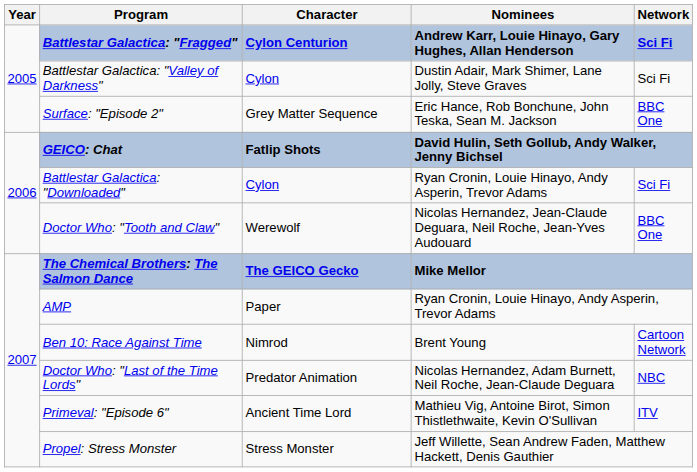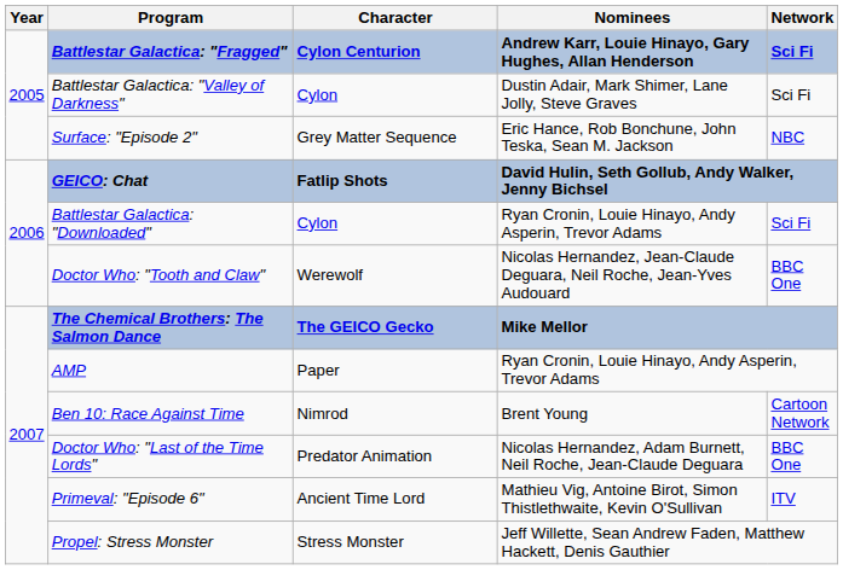 <table class="wikitable" width="95%" cellpadding="5">
 <tr>
 <th width="5%">Year</th>
 <th width="30%">Program</th>
 <th width="25%">Character</th>
 <th width="33%">Nominees</th>
 <th width="8%">Network</th>
 </tr>
 <tr>
 <td rowspan="3" style="text-align:center;"><a href='#'>2005</a><br></td>
 <td style="background:#B0C4DE;"><strong><em><a href='#'>Battlestar Galactica</a>: "<a href='#'>Fragged</a>"</em></strong></td>
 <td style="background:#B0C4DE;"><strong><a href='#'>Cylon Centurion</a></strong></td>
 <td style="background:#B0C4DE;"><strong>Andrew Karr, Louie Hinayo, Gary Hughes, Allan Henderson</strong></td>
 <td style="background:#B0C4DE;"><strong><a href='#'>Sci Fi</a></strong></td>
 </tr>
 <tr>
 <td><em>Battlestar Galactica: "<a href='#'>Valley of Darkness</a>"</em></td>
 <td><a href='#'>Cylon</a></td>
 <td>Dustin Adair, Mark Shimer, Lane Jolly, Steve Graves</td>
 <td>Sci Fi</td>
 </tr>
 <tr>
 <td><em><a href='#'>Surface</a>: "Episode 2"</em></td>
 <td>Grey Matter Sequence</td>
 <td>Eric Hance, Rob Bonchune, John Teska, Sean M. Jackson</td>
-<td><a href='#'>BBC One</a></td>
+<td><a href='#'>NBC</a></td>
 </tr>
 <tr>
 <td rowspan="3" style="text-align:center;"><a href='#'>2006</a><br></td>
 <td style="background:#B0C4DE;"><strong><em><a href='#'>GEICO</a>: Chat</em></strong></td>
 <td style="background:#B0C4DE;"><strong>Fatlip Shots</strong></td>
 <td style="background:#B0C4DE;" colspan="2"><strong>David Hulin, Seth Gollub, Andy Walker, Jenny Bichsel</strong></td>
 </tr>
 <tr>
 <td><em><a href='#'>Battlestar Galactica</a>: "<a href='#'>Downloaded</a>"</em></td>
 <td><a href='#'>Cylon</a></td>
 <td>Ryan Cronin, Louie Hinayo, Andy Asperin, Trevor Adams</td>
 <td><a href='#'>Sci Fi</a></td>
 </tr>
 <tr>
 <td><em><a href='#'>Doctor Who</a>: "<a href='#'>Tooth and Claw</a>"</em></td>
 <td>Werewolf</td>
 <td>Nicolas Hernandez, Jean-Claude Deguara, Neil Roche, Jean-Yves Audouard</td>
 <td><a href='#'>BBC One</a></td>
 </tr>
 <tr>
 <td rowspan="6" style="text-align:center;"><a href='#'>2007</a><br></td>
 <td style="background:#B0C4DE;"><strong><em><a href='#'>The Chemical Brothers</a>: <a href='#'>The Salmon Dance</a></em></strong></td>
 <td style="background:#B0C4DE;"><strong><a href='#'>The GEICO Gecko</a></strong></td>
 <td style="background:#B0C4DE;" colspan="2"><strong>Mike Mellor</strong></td>
 </tr>
 <tr>
 <td><em><a href='#'>AMP</a></em></td>
 <td>Paper</td>
 <td colspan="2">Ryan Cronin, Louie Hinayo, Andy Asperin, Trevor Adams</td>
 </tr>
 <tr>
 <td><em><a href='#'>Ben 10: Race Against Time</a></em></td>
 <td>Nimrod</td>
 <td>Brent Young</td>
 <td><a href='#'>Cartoon Network</a></td>
 </tr>
 <tr>
 <td><em><a href='#'>Doctor Who</a>: "<a href='#'>Last of the Time Lords</a>"</em></td>
 <td>Predator Animation</td>
 <td>Nicolas Hernandez, Adam Burnett, Neil Roche, Jean-Claude Deguara</td>
-<td><a href='#'>NBC</a></td>
+<td><a href='#'>BBC One</a></td>
 </tr>
 <tr>
 <td><em><a href='#'>Primeval</a>: "Episode 6"</em></td>
 <td>Ancient Time Lord</td>
 <td>Mathieu Vig, Antoine Birot, Simon Thistlethwaite, Kevin O'Sullivan</td>
 <td><a href='#'>ITV</a></td>
 </tr>
 <tr>
 <td><em><a href='#'>Propel</a>: Stress Monster</em></td>
 <td>Stress Monster</td>
 <td colspan="2">Jeff Willette, Sean Andrew Faden, Matthew Hackett, Denis Gauthier</td>
 </tr>
 </table>
